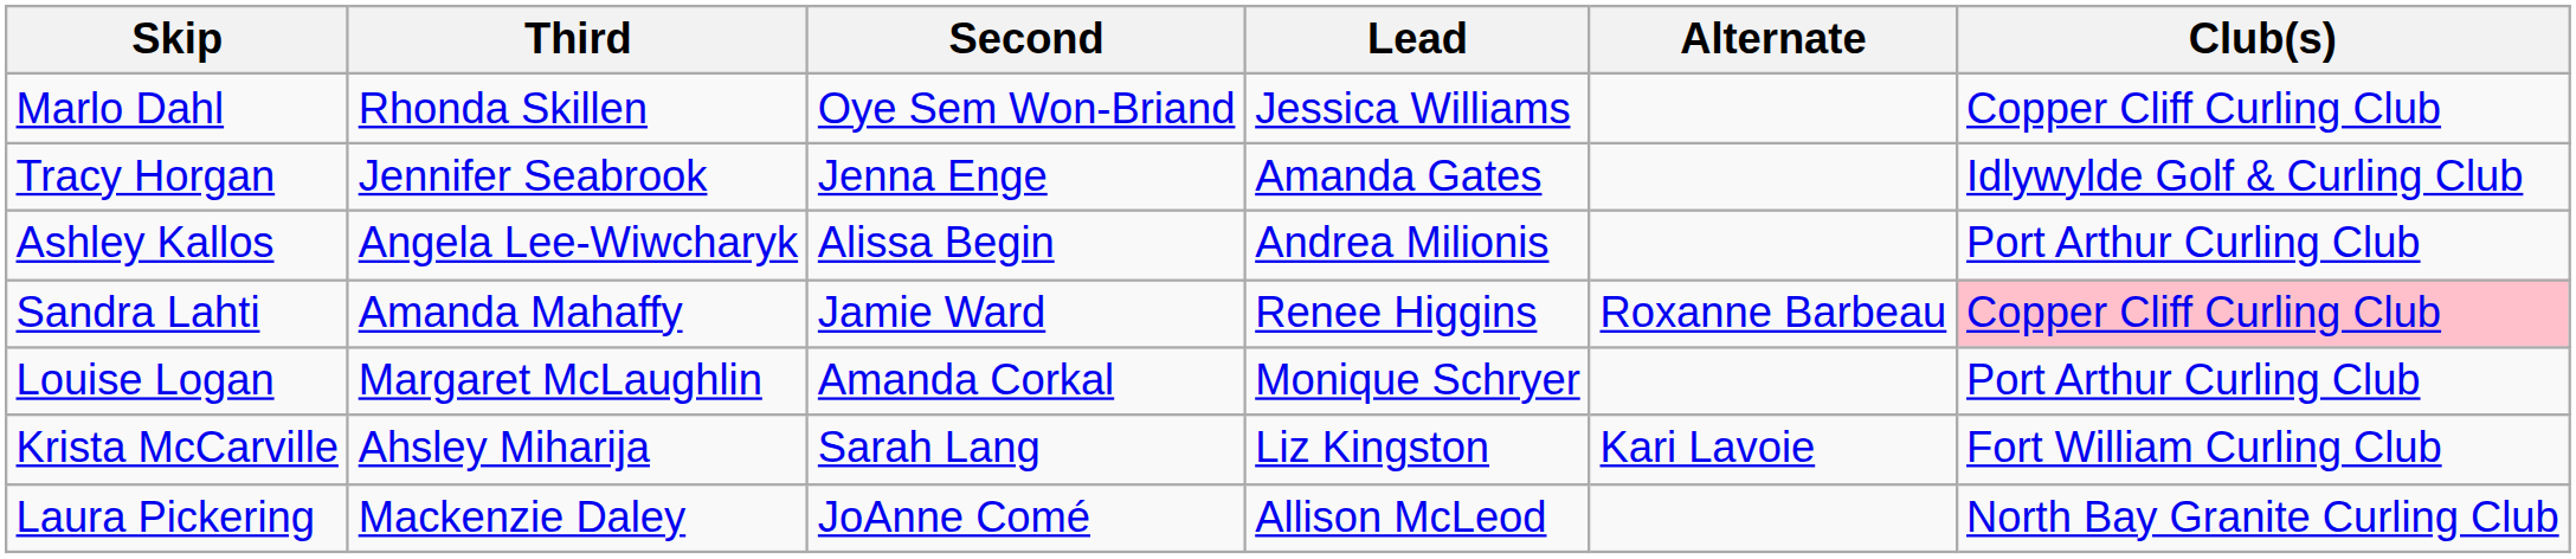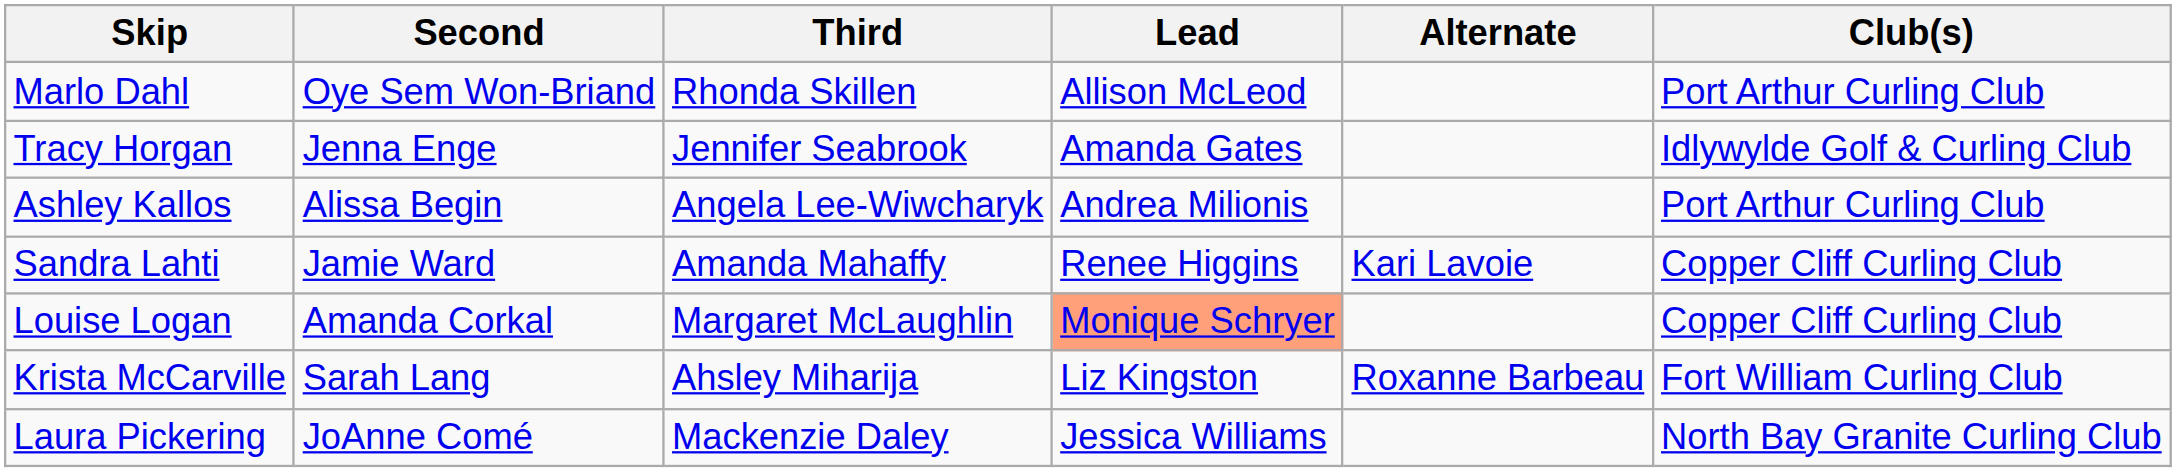 <table class="wikitable">
 <tr>
 <th>Skip</th>
+<th>Second</th>
 <th>Third</th>
-<th>Second</th>
 <th>Lead</th>
 <th>Alternate</th>
 <th>Club(s)</th>
 </tr>
 <tr>
 <td><a href='#'>Marlo Dahl</a></td>
+<td><a href='#'>Oye Sem Won-Briand</a></td>
 <td><a href='#'>Rhonda Skillen</a></td>
-<td><a href='#'>Oye Sem Won-Briand</a></td>
-<td><a href='#'>Jessica Williams</a></td>
+<td><a href='#'>Allison McLeod</a></td>
 <td></td>
-<td><a href='#'>Copper Cliff Curling Club</a></td>
+<td><a href='#'>Port Arthur Curling Club</a></td>
 </tr>
 <tr>
 <td><a href='#'>Tracy Horgan</a></td>
+<td><a href='#'>Jenna Enge</a></td>
 <td><a href='#'>Jennifer Seabrook</a></td>
-<td><a href='#'>Jenna Enge</a></td>
 <td><a href='#'>Amanda Gates</a></td>
 <td></td>
 <td><a href='#'>Idlywylde Golf & Curling Club</a></td>
 </tr>
 <tr>
 <td><a href='#'>Ashley Kallos</a></td>
+<td><a href='#'>Alissa Begin</a></td>
 <td><a href='#'>Angela Lee-Wiwcharyk</a></td>
-<td><a href='#'>Alissa Begin</a></td>
 <td><a href='#'>Andrea Milionis</a></td>
 <td></td>
 <td><a href='#'>Port Arthur Curling Club</a></td>
 </tr>
 <tr>
 <td><a href='#'>Sandra Lahti</a></td>
+<td><a href='#'>Jamie Ward</a></td>
 <td><a href='#'>Amanda Mahaffy</a></td>
-<td><a href='#'>Jamie Ward</a></td>
 <td><a href='#'>Renee Higgins</a></td>
-<td><a href='#'>Roxanne Barbeau</a></td>
-<td style="background: pink;"><a href='#'>Copper Cliff Curling Club</a></td>
+<td><a href='#'>Kari Lavoie</a></td>
+<td><a href='#'>Copper Cliff Curling Club</a></td>
 </tr>
 <tr>
 <td><a href='#'>Louise Logan</a></td>
+<td><a href='#'>Amanda Corkal</a></td>
 <td><a href='#'>Margaret McLaughlin</a></td>
-<td><a href='#'>Amanda Corkal</a></td>
-<td><a href='#'>Monique Schryer</a></td>
+<td style="background: lightsalmon;"><a href='#'>Monique Schryer</a></td>
 <td></td>
-<td><a href='#'>Port Arthur Curling Club</a></td>
+<td><a href='#'>Copper Cliff Curling Club</a></td>
 </tr>
 <tr>
 <td><a href='#'>Krista McCarville</a></td>
+<td><a href='#'>Sarah Lang</a></td>
 <td><a href='#'>Ahsley Miharija</a></td>
-<td><a href='#'>Sarah Lang</a></td>
 <td><a href='#'>Liz Kingston</a></td>
-<td><a href='#'>Kari Lavoie</a></td>
+<td><a href='#'>Roxanne Barbeau</a></td>
 <td><a href='#'>Fort William Curling Club</a></td>
 </tr>
 <tr>
 <td><a href='#'>Laura Pickering</a></td>
+<td><a href='#'>JoAnne Comé</a></td>
 <td><a href='#'>Mackenzie Daley</a></td>
-<td><a href='#'>JoAnne Comé</a></td>
-<td><a href='#'>Allison McLeod</a></td>
+<td><a href='#'>Jessica Williams</a></td>
 <td></td>
 <td><a href='#'>North Bay Granite Curling Club</a></td>
 </tr>
 </table>
